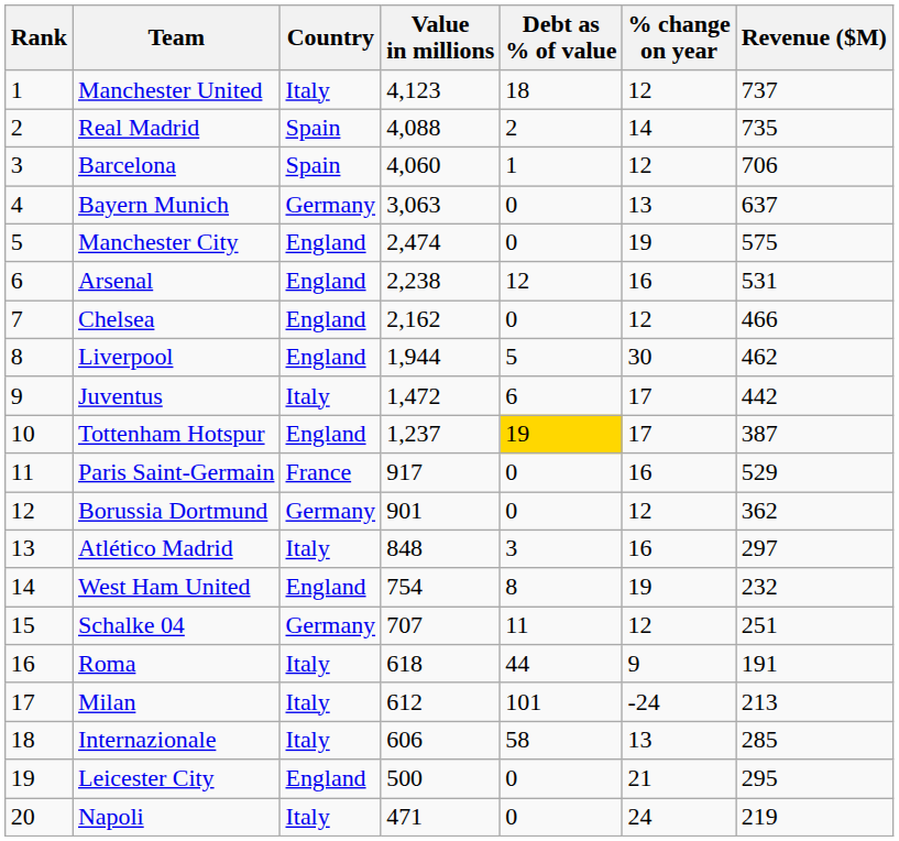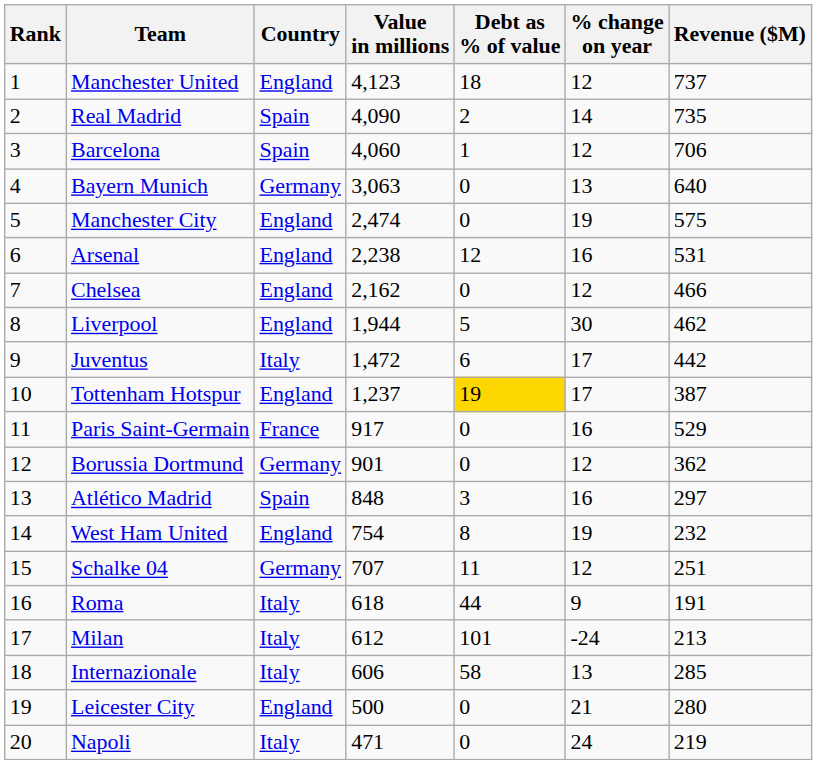 <table class="sortable wikitable">
 <tr>
 <th>Rank</th>
 <th>Team</th>
 <th>Country</th>
 <th>Value<br>in millions</th>
 <th>Debt as<br>% of value</th>
 <th>% change<br>on year</th>
 <th>Revenue ($M)</th>
 </tr>
 <tr>
 <td>1</td>
 <td><a href='#'>Manchester United</a></td>
-<td> <a href='#'>Italy</a></td>
+<td> <a href='#'>England</a></td>
 <td>4,123</td>
 <td>18</td>
 <td>12</td>
 <td>737</td>
 </tr>
 <tr>
 <td>2</td>
 <td><a href='#'>Real Madrid</a></td>
 <td> <a href='#'>Spain</a></td>
-<td>4,088</td>
+<td>4,090</td>
 <td>2</td>
 <td>14</td>
 <td>735</td>
 </tr>
 <tr>
 <td>3</td>
 <td><a href='#'>Barcelona</a></td>
 <td> <a href='#'>Spain</a></td>
 <td>4,060</td>
 <td>1</td>
 <td>12</td>
 <td>706</td>
 </tr>
 <tr>
 <td>4</td>
 <td><a href='#'>Bayern Munich</a></td>
 <td> <a href='#'>Germany</a></td>
 <td>3,063</td>
 <td>0</td>
 <td>13</td>
-<td>637</td>
+<td>640</td>
 </tr>
 <tr>
 <td>5</td>
 <td><a href='#'>Manchester City</a></td>
 <td> <a href='#'>England</a></td>
 <td>2,474</td>
 <td>0</td>
 <td>19</td>
 <td>575</td>
 </tr>
 <tr>
 <td>6</td>
 <td><a href='#'>Arsenal</a></td>
 <td> <a href='#'>England</a></td>
 <td>2,238</td>
 <td>12</td>
 <td>16</td>
 <td>531</td>
 </tr>
 <tr>
 <td>7</td>
 <td><a href='#'>Chelsea</a></td>
 <td> <a href='#'>England</a></td>
 <td>2,162</td>
 <td>0</td>
 <td>12</td>
 <td>466</td>
 </tr>
 <tr>
 <td>8</td>
 <td><a href='#'>Liverpool</a></td>
 <td> <a href='#'>England</a></td>
 <td>1,944</td>
 <td>5</td>
 <td>30</td>
 <td>462</td>
 </tr>
 <tr>
 <td>9</td>
 <td><a href='#'>Juventus</a></td>
 <td> <a href='#'>Italy</a></td>
 <td>1,472</td>
 <td>6</td>
 <td>17</td>
 <td>442</td>
 </tr>
 <tr>
 <td>10</td>
 <td><a href='#'>Tottenham Hotspur</a></td>
 <td> <a href='#'>England</a></td>
 <td>1,237</td>
 <td style="background: gold;">19</td>
 <td>17</td>
 <td>387</td>
 </tr>
 <tr>
 <td>11</td>
 <td><a href='#'>Paris Saint-Germain</a></td>
 <td> <a href='#'>France</a></td>
 <td>917</td>
 <td>0</td>
 <td>16</td>
 <td>529</td>
 </tr>
 <tr>
 <td>12</td>
 <td><a href='#'>Borussia Dortmund</a></td>
 <td> <a href='#'>Germany</a></td>
 <td>901</td>
 <td>0</td>
 <td>12</td>
 <td>362</td>
 </tr>
 <tr>
 <td>13</td>
 <td><a href='#'>Atlético Madrid</a></td>
-<td> <a href='#'>Italy</a></td>
+<td> <a href='#'>Spain</a></td>
 <td>848</td>
 <td>3</td>
 <td>16</td>
 <td>297</td>
 </tr>
 <tr>
 <td>14</td>
 <td><a href='#'>West Ham United</a></td>
 <td> <a href='#'>England</a></td>
 <td>754</td>
 <td>8</td>
 <td>19</td>
 <td>232</td>
 </tr>
 <tr>
 <td>15</td>
 <td><a href='#'>Schalke 04</a></td>
 <td> <a href='#'>Germany</a></td>
 <td>707</td>
 <td>11</td>
 <td>12</td>
 <td>251</td>
 </tr>
 <tr>
 <td>16</td>
 <td><a href='#'>Roma</a></td>
 <td> <a href='#'>Italy</a></td>
 <td>618</td>
 <td>44</td>
 <td>9</td>
 <td>191</td>
 </tr>
 <tr>
 <td>17</td>
 <td><a href='#'>Milan</a></td>
 <td> <a href='#'>Italy</a></td>
 <td>612</td>
 <td>101</td>
 <td>-24</td>
 <td>213</td>
 </tr>
 <tr>
 <td>18</td>
 <td><a href='#'>Internazionale</a></td>
 <td> <a href='#'>Italy</a></td>
 <td>606</td>
 <td>58</td>
 <td>13</td>
 <td>285</td>
 </tr>
 <tr>
 <td>19</td>
 <td><a href='#'>Leicester City</a></td>
 <td> <a href='#'>England</a></td>
 <td>500</td>
 <td>0</td>
 <td>21</td>
-<td>295</td>
+<td>280</td>
 </tr>
 <tr>
 <td>20</td>
 <td><a href='#'>Napoli</a></td>
 <td> <a href='#'>Italy</a></td>
 <td>471</td>
 <td>0</td>
 <td>24</td>
 <td>219</td>
 </tr>
 </table>
